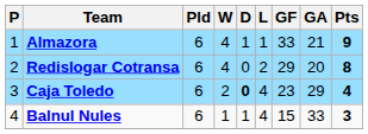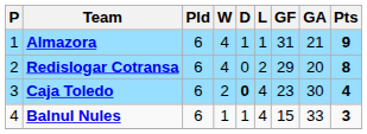 <table class="wikitable sortable" style="text-align: center;">
 <tr>
 <th align="center">P</th>
 <th align="center">Team</th>
 <th align="center">Pld</th>
 <th align="center">W</th>
 <th align="center">D</th>
 <th align="center">L</th>
 <th align="center">GF</th>
 <th align="center">GA</th>
 <th align="center">Pts</th>
 </tr>
 <tr ! style="background:#97DEFF;">
 <td>1</td>
 <td align="left"><strong><a href='#'>Almazora</a></strong></td>
 <td>6</td>
 <td>4</td>
 <td>1</td>
 <td>1</td>
-<td>33</td>
+<td>31</td>
 <td>21</td>
 <td><strong>9</strong></td>
 </tr>
 <tr ! style="background:#97DEFF;">
 <td>2</td>
 <td align="left"><strong><a href='#'>Redislogar Cotransa</a></strong></td>
 <td>6</td>
 <td>4</td>
 <td>0</td>
 <td>2</td>
 <td>29</td>
 <td>20</td>
 <td><strong>8</strong></td>
 </tr>
 <tr ! style="background:#97DEFF;">
 <td>3</td>
 <td align="left"><strong><a href='#'>Caja Toledo</a></strong></td>
 <td>6</td>
 <td>2</td>
 <td><strong>0</strong></td>
 <td>4</td>
 <td>23</td>
-<td>29</td>
+<td>30</td>
 <td><strong>4</strong></td>
 </tr>
 <tr>
 <td>4</td>
 <td align="left"><strong><a href='#'>Balnul Nules</a></strong></td>
 <td>6</td>
 <td>1</td>
 <td>1</td>
 <td>4</td>
 <td>15</td>
 <td>33</td>
 <td><strong>3</strong></td>
 </tr>
 <tr>
 </tr>
 </table>
